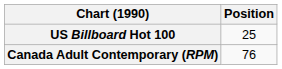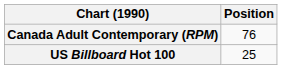 <table class="wikitable plainrowheaders" style="text-align:center">
 <tr>
 <th scope="col">Chart (1990)</th>
 <th scope="col">Position</th>
 </tr>
 <tr>
+<th scope="row">Canada Adult Contemporary (<em>RPM</em>)</th>
+<td>76</td>
+</tr>
+<tr>
 <th scope="row">US <em>Billboard</em> Hot 100</th>
 <td>25</td>
 </tr>
-<tr>
-<th scope="row">Canada Adult Contemporary (<em>RPM</em>)</th>
-<td>76</td>
-</tr>
 </table>
